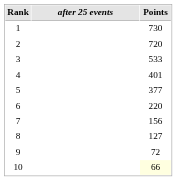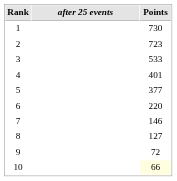 <table cellspacing="1" cellpadding="3" style="border:1px solid #AAAAAA;font-size:86%">
 <tr bgcolor="#E4E4E4">
 <th style="border-bottom:1px solid #AAAAAA" width=10>Rank</th>
 <th style="border-bottom:1px solid #AAAAAA" width=155><em>after 25 events</em></th>
 <th style="border-bottom:1px solid #AAAAAA" width=40>Points</th>
 </tr>
 <tr>
 <td align=center>1</td>
 <td></td>
 <td align=center>730</td>
 </tr>
 <tr>
 <td align=center>2</td>
 <td></td>
-<td align=center>720</td>
+<td align=center>723</td>
 </tr>
 <tr>
 <td align=center>3</td>
 <td></td>
 <td align=center>533</td>
 </tr>
 <tr>
 <td align=center>4</td>
 <td></td>
 <td align=center>401</td>
 </tr>
 <tr>
 <td align=center>5</td>
 <td></td>
 <td align=center>377</td>
 </tr>
 <tr>
 <td align=center>6</td>
 <td></td>
 <td align=center>220</td>
 </tr>
 <tr>
 <td align=center>7</td>
 <td></td>
-<td align=center>156</td>
+<td align=center>146</td>
 </tr>
 <tr>
 <td align=center>8</td>
 <td></td>
 <td align=center>127</td>
 </tr>
 <tr>
 <td align=center>9</td>
 <td></td>
 <td align=center>72</td>
 </tr>
 <tr>
 <td align=center>10</td>
 <td></td>
 <td align=center style="background: lightyellow;">66</td>
 </tr>
 </table>
